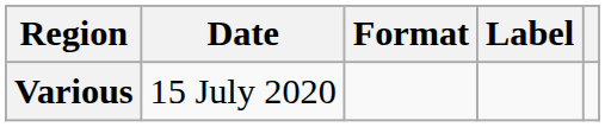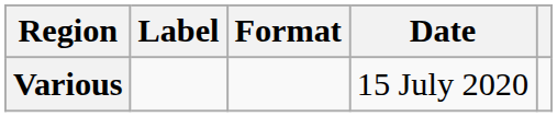 <table class="wikitable plainrowheaders">
 <tr>
 <th scope="col">Region</th>
+<th scope="col">Label</th>
+<th scope="col">Format</th>
 <th scope="col">Date</th>
-<th scope="col">Format</th>
-<th scope="col">Label</th>
 <th scope="col"></th>
 </tr>
 <tr>
 <th scope="row" rowspan="1">Various</th>
-<td>15 July 2020</td>
 <td rowspan="1"></td>
 <td rowspan="1"></td>
+<td>15 July 2020</td>
 <td></td>
 </tr>
 </table>
